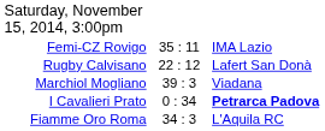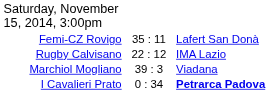 <table style="width:70%;" cellspacing="1">
 <tr>
 <th width=35%></th>
 <th width=15%></th>
 <th></th>
 </tr>
 <tr>
 <td>Saturday, November 15, 2014, 3:00pm</td>
 </tr>
 <tr style=font-size:90%>
 <td align=right><a href='#'>Femi-CZ Rovigo</a></td>
 <td align=center>35 : 11</td>
-<td><a href='#'>IMA Lazio</a></td>
+<td><a href='#'>Lafert San Donà</a></td>
 </tr>
 <tr style=font-size:90%>
 <td align=right><a href='#'>Rugby Calvisano</a></td>
 <td align=center>22 : 12</td>
-<td><a href='#'>Lafert San Donà</a></td>
+<td><a href='#'>IMA Lazio</a></td>
 </tr>
 <tr style=font-size:90%>
 <td align=right><a href='#'>Marchiol Mogliano</a></td>
 <td align=center>39 : 3</td>
 <td><a href='#'>Viadana</a></td>
 </tr>
 <tr style=font-size:90%>
 <td align=right><a href='#'>I Cavalieri Prato</a></td>
 <td align=center>0 : 34</td>
 <td><strong><a href='#'>Petrarca Padova</a></strong></td>
 </tr>
-<tr style=font-size:90%>
-<td align=right><a href='#'>Fiamme Oro Roma</a></td>
-<td align=center>34 : 3</td>
-<td><a href='#'>L'Aquila RC</a></td>
-</tr>
 </table>
